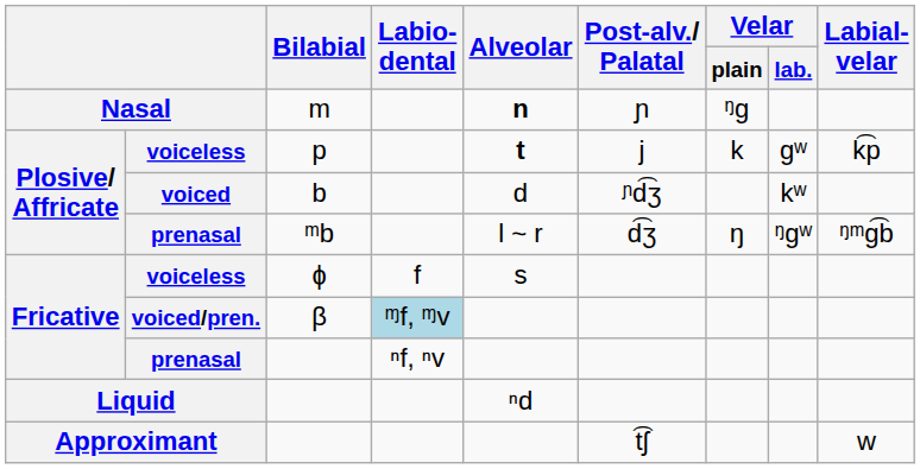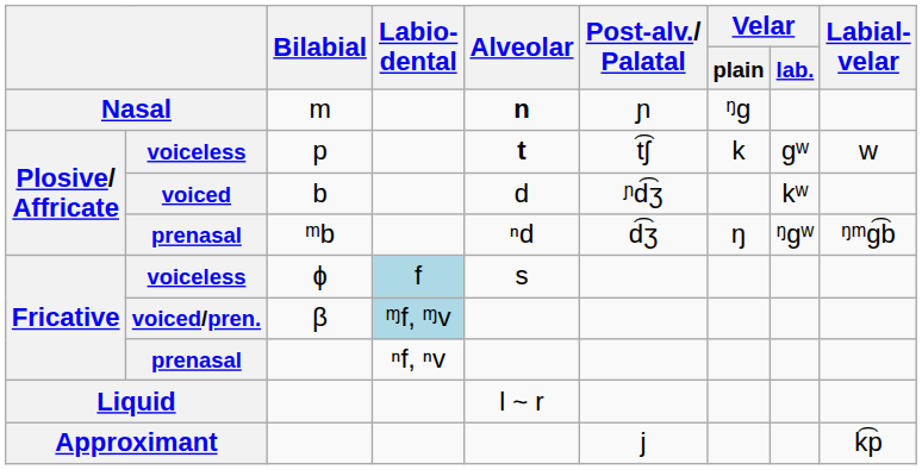 <table class="wikitable" style="text-align:center">
 <tr>
 <th colspan="2" rowspan="2"></th>
 <th rowspan="2"><a href='#'>Bilabial</a></th>
 <th rowspan="2"><a href='#'>Labio-<br>dental</a></th>
 <th rowspan="2"><a href='#'>Alveolar</a></th>
 <th rowspan="2"><a href='#'>Post-alv.</a>/<br><a href='#'>Palatal</a></th>
 <th colspan="2"><a href='#'>Velar</a></th>
 <th rowspan="2"><a href='#'>Labial-<br>velar</a></th>
 </tr>
 <tr>
 <th><small>plain</small></th>
 <th><small><a href='#'>lab.</a></small></th>
 </tr>
 <tr align="center">
 <th colspan="2"><a href='#'>Nasal</a></th>
 <td>m</td>
 <td></td>
 <td><strong>n</strong></td>
 <td>ɲ</td>
 <td>ᵑɡ</td>
 <td></td>
 <td></td>
 </tr>
 <tr align="center">
 <th rowspan="3"><a href='#'>Plosive</a>/<br><a href='#'>Affricate</a></th>
 <th><small><a href='#'>voiceless</a></small></th>
 <td>p</td>
 <td></td>
 <td><strong>t</strong></td>
-<td>j</td>
+<td>t͡ʃ</td>
 <td>k</td>
 <td>ɡʷ</td>
-<td>k͡p</td>
+<td>w</td>
 </tr>
 <tr align="center">
 <th><small><a href='#'>voiced</a></small></th>
 <td>b</td>
 <td></td>
 <td>d</td>
 <td>ᶮd͡ʒ</td>
 <td></td>
 <td>kʷ</td>
 <td></td>
 </tr>
 <tr>
 <th><small><a href='#'>prenasal</a></small></th>
 <td>ᵐb</td>
 <td></td>
-<td>l ~ r</td>
+<td>ⁿd</td>
 <td>d͡ʒ</td>
 <td>ŋ</td>
 <td>ᵑɡʷ</td>
 <td>ᵑᵐɡ͡b</td>
 </tr>
 <tr align="center">
 <th rowspan="3"><a href='#'>Fricative</a></th>
 <th><small><a href='#'>voiceless</a></small></th>
 <td>ɸ</td>
-<td>f</td>
+<td style="background: lightblue;">f</td>
 <td>s</td>
 <td></td>
 <td></td>
 <td></td>
 <td></td>
 </tr>
 <tr align="center">
 <th><small><a href='#'>voiced</a>/<a href='#'>pren.</a></small></th>
 <td>β</td>
 <td style="background: lightblue;">ᶬf, ᶬv</td>
 <td></td>
 <td></td>
 <td></td>
 <td></td>
 <td></td>
 </tr>
 <tr>
 <th><small><a href='#'>prenasal</a></small></th>
 <td></td>
 <td>ⁿf, ⁿv</td>
 <td></td>
 <td></td>
 <td></td>
 <td></td>
 <td></td>
 </tr>
 <tr align="center">
 <th colspan="2"><a href='#'>Liquid</a></th>
 <td></td>
 <td></td>
-<td>ⁿd</td>
+<td>l ~ r</td>
 <td></td>
 <td></td>
 <td></td>
 <td></td>
 </tr>
 <tr align="center">
 <th colspan="2"><a href='#'>Approximant</a></th>
 <td></td>
 <td></td>
 <td></td>
-<td>t͡ʃ</td>
+<td>j</td>
 <td></td>
 <td></td>
-<td>w</td>
+<td>k͡p</td>
 </tr>
 </table>
